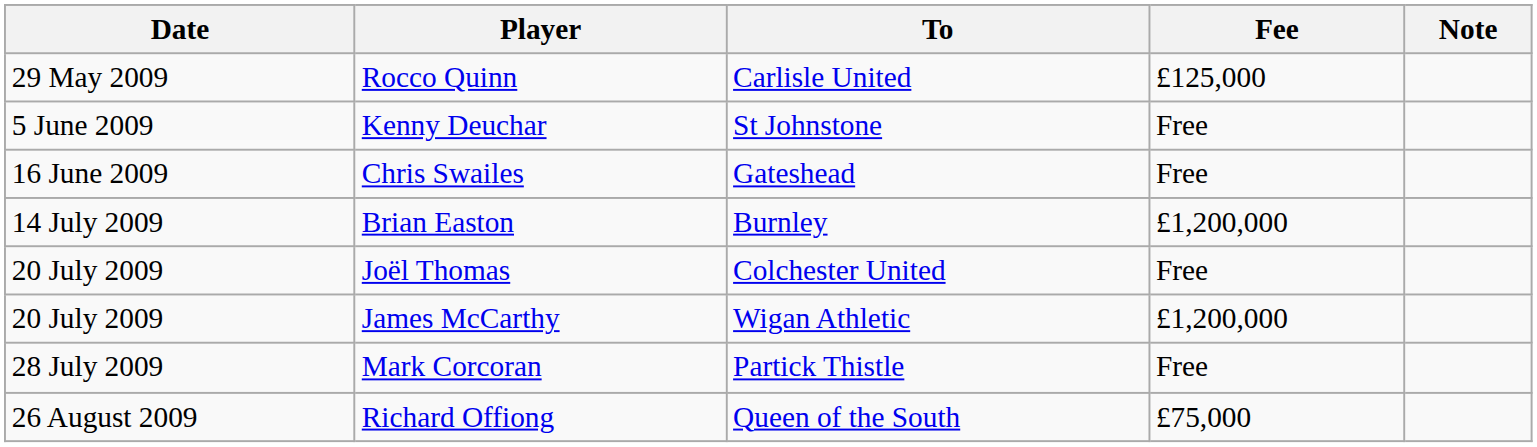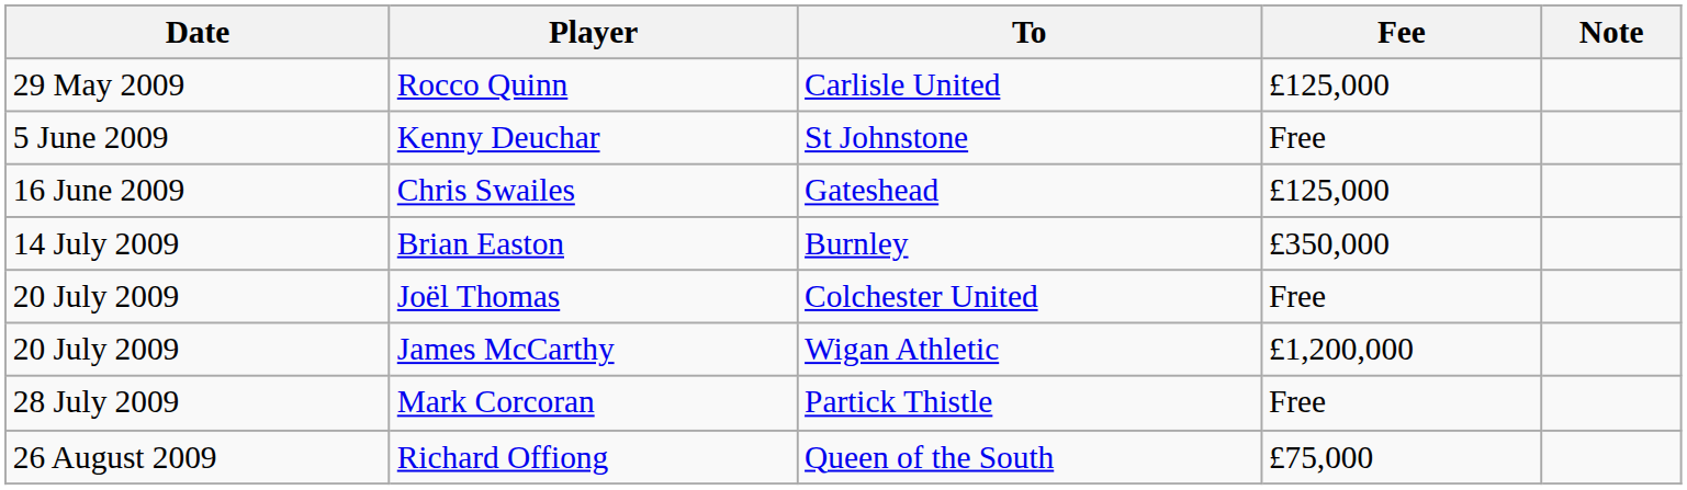 <table class="wikitable" style="font-size:95%; width:50%">
 <tr>
 <th>Date</th>
 <th>Player</th>
 <th>To</th>
 <th>Fee</th>
 <th>Note</th>
 </tr>
 <tr>
 <td>29 May 2009</td>
 <td> <a href='#'>Rocco Quinn</a></td>
 <td> <a href='#'>Carlisle United</a></td>
 <td>£125,000</td>
 <td></td>
 </tr>
 <tr>
 <td>5 June 2009</td>
 <td> <a href='#'>Kenny Deuchar</a></td>
 <td> <a href='#'>St Johnstone</a></td>
 <td>Free</td>
 <td></td>
 </tr>
 <tr>
 <td>16 June 2009</td>
 <td> <a href='#'>Chris Swailes</a></td>
 <td> <a href='#'>Gateshead</a></td>
-<td>Free</td>
+<td>£125,000</td>
 </tr>
 <tr>
 <td>14 July 2009</td>
 <td> <a href='#'>Brian Easton</a></td>
 <td> <a href='#'>Burnley</a></td>
-<td>£1,200,000</td>
+<td>£350,000</td>
 <td></td>
 </tr>
 <tr>
 <td>20 July 2009</td>
 <td> <a href='#'>Joël Thomas</a></td>
 <td> <a href='#'>Colchester United</a></td>
 <td>Free</td>
 <td></td>
 </tr>
 <tr>
 <td>20 July 2009</td>
 <td> <a href='#'>James McCarthy</a></td>
 <td> <a href='#'>Wigan Athletic</a></td>
 <td>£1,200,000</td>
 <td></td>
 </tr>
 <tr>
 <td>28 July 2009</td>
 <td> <a href='#'>Mark Corcoran</a></td>
 <td> <a href='#'>Partick Thistle</a></td>
 <td>Free</td>
 <td></td>
 </tr>
 <tr>
 <td>26 August 2009</td>
 <td> <a href='#'>Richard Offiong</a></td>
 <td> <a href='#'>Queen of the South</a></td>
 <td>£75,000</td>
 <td></td>
 </tr>
 </table>
